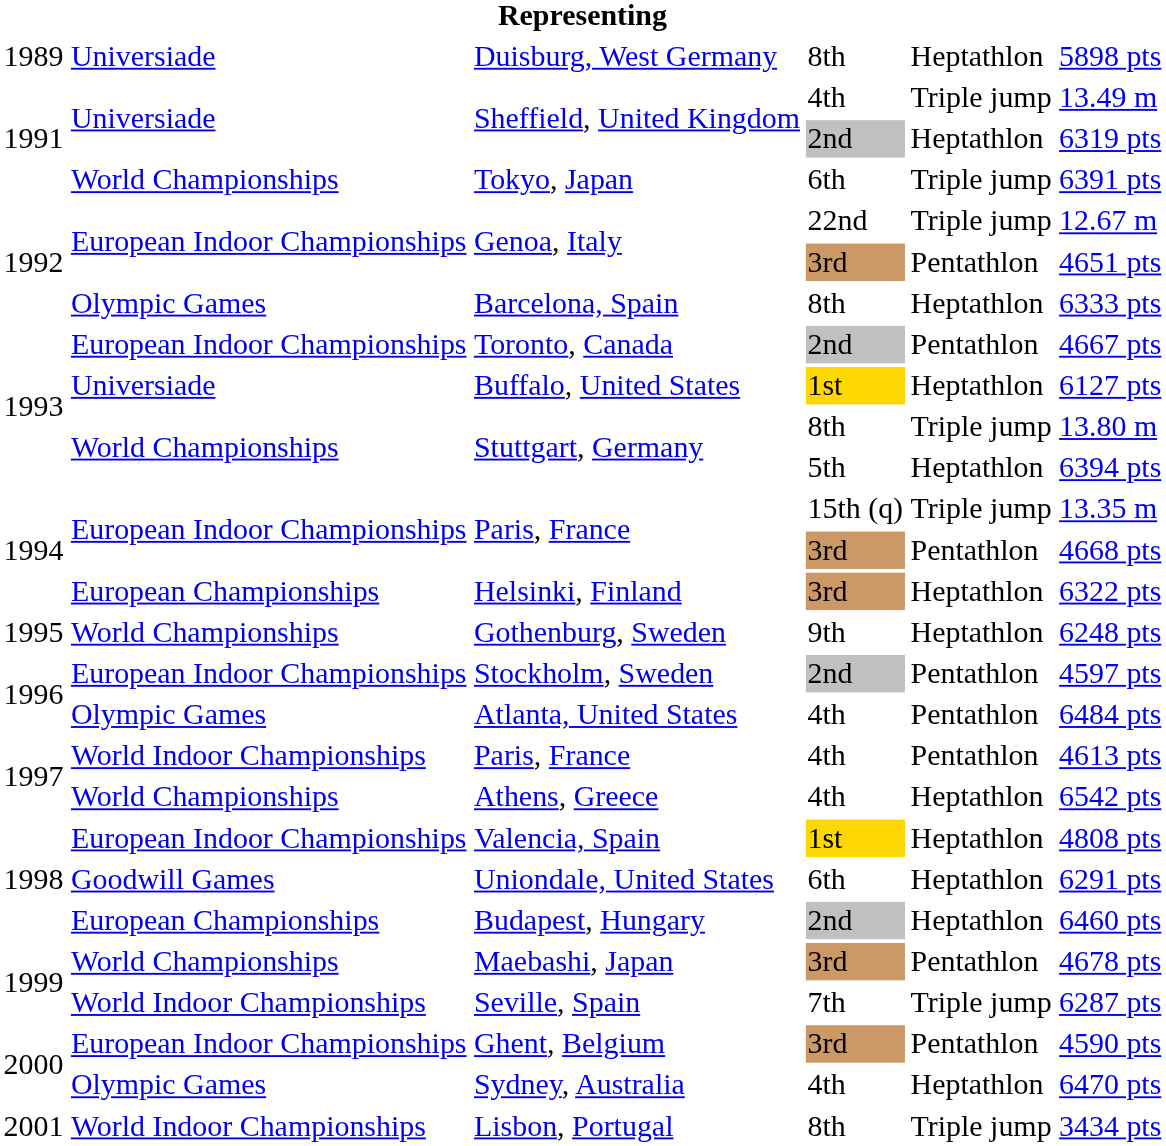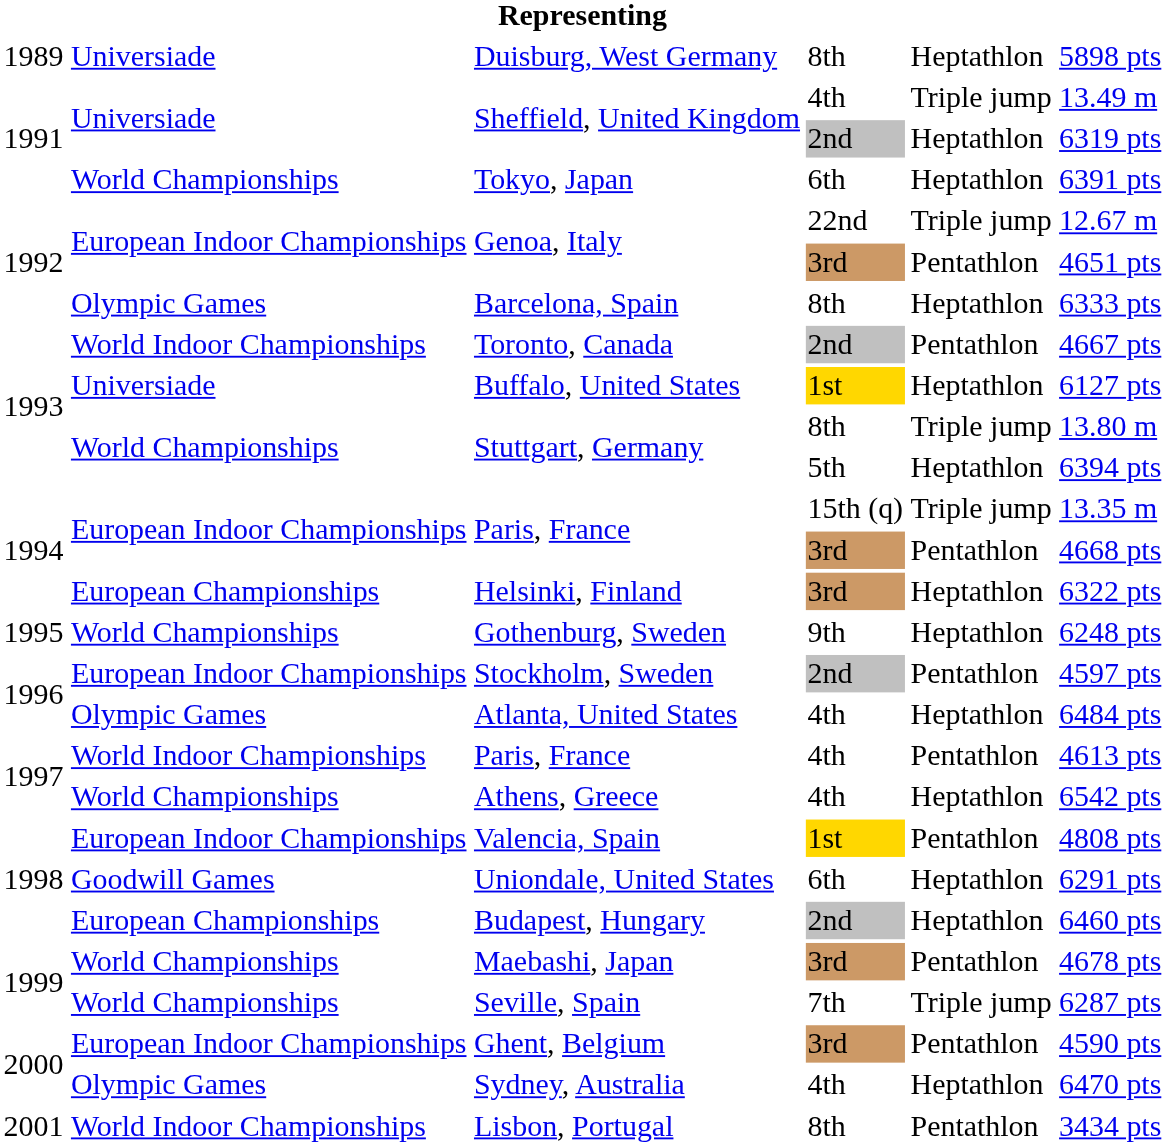 <table>
 <tr>
 <th colspan="6">Representing </th>
 </tr>
 <tr>
 <td>1989</td>
 <td><a href='#'>Universiade</a></td>
 <td><a href='#'>Duisburg, West Germany</a></td>
 <td>8th</td>
 <td>Heptathlon</td>
 <td><a href='#'>5898 pts</a></td>
 </tr>
 <tr>
 <td rowspan=3>1991</td>
 <td rowspan=2><a href='#'>Universiade</a></td>
 <td rowspan=2><a href='#'>Sheffield</a>, <a href='#'>United Kingdom</a></td>
 <td>4th</td>
 <td>Triple jump</td>
 <td><a href='#'>13.49 m</a></td>
 </tr>
 <tr>
 <td bgcolor="silver">2nd</td>
 <td>Heptathlon</td>
 <td><a href='#'>6319 pts</a></td>
 </tr>
 <tr>
 <td><a href='#'>World Championships</a></td>
 <td><a href='#'>Tokyo</a>, <a href='#'>Japan</a></td>
 <td>6th</td>
-<td>Triple jump</td>
+<td>Heptathlon</td>
 <td><a href='#'>6391 pts</a></td>
 </tr>
 <tr>
 <td rowspan=3>1992</td>
 <td rowspan=2><a href='#'>European Indoor Championships</a></td>
 <td rowspan=2><a href='#'>Genoa</a>, <a href='#'>Italy</a></td>
 <td>22nd</td>
 <td>Triple jump</td>
 <td><a href='#'>12.67 m</a></td>
 </tr>
 <tr>
 <td bgcolor="cc9966">3rd</td>
 <td>Pentathlon</td>
 <td><a href='#'>4651 pts</a></td>
 </tr>
 <tr>
 <td><a href='#'>Olympic Games</a></td>
 <td><a href='#'>Barcelona, Spain</a></td>
 <td>8th</td>
 <td>Heptathlon</td>
 <td><a href='#'>6333 pts</a></td>
 </tr>
 <tr>
 <td rowspan=4>1993</td>
-<td><a href='#'>European Indoor Championships</a></td>
+<td><a href='#'>World Indoor Championships</a></td>
 <td><a href='#'>Toronto</a>, <a href='#'>Canada</a></td>
 <td bgcolor="silver">2nd</td>
 <td>Pentathlon</td>
 <td><a href='#'>4667 pts</a></td>
 </tr>
 <tr>
 <td><a href='#'>Universiade</a></td>
 <td><a href='#'>Buffalo</a>, <a href='#'>United States</a></td>
 <td bgcolor="gold">1st</td>
 <td>Heptathlon</td>
 <td><a href='#'>6127 pts</a></td>
 </tr>
 <tr>
 <td rowspan=2><a href='#'>World Championships</a></td>
 <td rowspan=2><a href='#'>Stuttgart</a>, <a href='#'>Germany</a></td>
 <td>8th</td>
 <td>Triple jump</td>
 <td><a href='#'>13.80 m</a></td>
 </tr>
 <tr>
 <td>5th</td>
 <td>Heptathlon</td>
 <td><a href='#'>6394 pts</a></td>
 </tr>
 <tr>
 <td rowspan=3>1994</td>
 <td rowspan=2><a href='#'>European Indoor Championships</a></td>
 <td rowspan=2><a href='#'>Paris</a>, <a href='#'>France</a></td>
 <td>15th (q)</td>
 <td>Triple jump</td>
 <td><a href='#'>13.35 m</a></td>
 </tr>
 <tr>
 <td bgcolor="cc9966">3rd</td>
 <td>Pentathlon</td>
 <td><a href='#'>4668 pts</a></td>
 </tr>
 <tr>
 <td><a href='#'>European Championships</a></td>
 <td><a href='#'>Helsinki</a>, <a href='#'>Finland</a></td>
 <td bgcolor="cc9966">3rd</td>
 <td>Heptathlon</td>
 <td><a href='#'>6322 pts</a></td>
 </tr>
 <tr>
 <td>1995</td>
 <td><a href='#'>World Championships</a></td>
 <td><a href='#'>Gothenburg</a>, <a href='#'>Sweden</a></td>
 <td>9th</td>
 <td>Heptathlon</td>
 <td><a href='#'>6248 pts</a></td>
 </tr>
 <tr>
 <td rowspan=2>1996</td>
 <td><a href='#'>European Indoor Championships</a></td>
 <td><a href='#'>Stockholm</a>, <a href='#'>Sweden</a></td>
 <td bgcolor="silver">2nd</td>
 <td>Pentathlon</td>
 <td><a href='#'>4597 pts</a></td>
 </tr>
 <tr>
 <td><a href='#'>Olympic Games</a></td>
 <td><a href='#'>Atlanta, United States</a></td>
 <td>4th</td>
-<td>Pentathlon</td>
+<td>Heptathlon</td>
 <td><a href='#'>6484 pts</a></td>
 </tr>
 <tr>
 <td rowspan=2>1997</td>
 <td><a href='#'>World Indoor Championships</a></td>
 <td><a href='#'>Paris</a>, <a href='#'>France</a></td>
 <td>4th</td>
 <td>Pentathlon</td>
 <td><a href='#'>4613 pts</a></td>
 </tr>
 <tr>
 <td><a href='#'>World Championships</a></td>
 <td><a href='#'>Athens</a>, <a href='#'>Greece</a></td>
 <td>4th</td>
 <td>Heptathlon</td>
 <td><a href='#'>6542 pts</a></td>
 </tr>
 <tr>
 <td rowspan=3>1998</td>
 <td><a href='#'>European Indoor Championships</a></td>
 <td><a href='#'>Valencia, Spain</a></td>
 <td bgcolor="gold">1st</td>
-<td>Heptathlon</td>
+<td>Pentathlon</td>
 <td><a href='#'>4808 pts</a></td>
 </tr>
 <tr>
 <td><a href='#'>Goodwill Games</a></td>
 <td><a href='#'>Uniondale, United States</a></td>
 <td>6th</td>
 <td>Heptathlon</td>
 <td><a href='#'>6291 pts</a></td>
 </tr>
 <tr>
 <td><a href='#'>European Championships</a></td>
 <td><a href='#'>Budapest</a>, <a href='#'>Hungary</a></td>
 <td bgcolor="silver">2nd</td>
 <td>Heptathlon</td>
 <td><a href='#'>6460 pts</a></td>
 </tr>
 <tr>
 <td rowspan=2>1999</td>
 <td><a href='#'>World Championships</a></td>
 <td><a href='#'>Maebashi</a>, <a href='#'>Japan</a></td>
 <td bgcolor="cc9966">3rd</td>
 <td>Pentathlon</td>
 <td><a href='#'>4678 pts</a></td>
 </tr>
 <tr>
-<td><a href='#'>World Indoor Championships</a></td>
+<td><a href='#'>World Championships</a></td>
 <td><a href='#'>Seville</a>, <a href='#'>Spain</a></td>
 <td>7th</td>
 <td>Triple jump</td>
 <td><a href='#'>6287 pts</a></td>
 </tr>
 <tr>
 <td rowspan=2>2000</td>
 <td><a href='#'>European Indoor Championships</a></td>
 <td><a href='#'>Ghent</a>, <a href='#'>Belgium</a></td>
 <td bgcolor="cc9966">3rd</td>
 <td>Pentathlon</td>
 <td><a href='#'>4590 pts</a></td>
 </tr>
 <tr>
 <td><a href='#'>Olympic Games</a></td>
 <td><a href='#'>Sydney</a>, <a href='#'>Australia</a></td>
 <td>4th</td>
 <td>Heptathlon</td>
 <td><a href='#'>6470 pts</a></td>
 </tr>
 <tr>
 <td>2001</td>
 <td><a href='#'>World Indoor Championships</a></td>
 <td><a href='#'>Lisbon</a>, <a href='#'>Portugal</a></td>
 <td>8th</td>
-<td>Triple jump</td>
+<td>Pentathlon</td>
 <td><a href='#'>3434 pts</a></td>
 </tr>
 </table>
